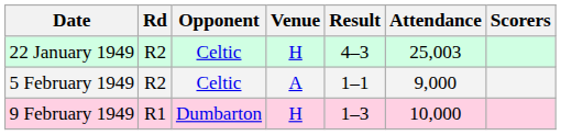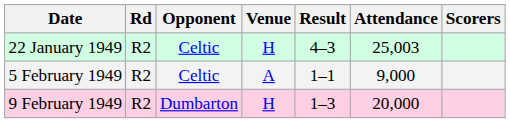 <table class="wikitable sortable" style="font-size:95%; text-align:center">
 <tr>
 <th>Date</th>
 <th>Rd</th>
 <th>Opponent</th>
 <th>Venue</th>
 <th>Result</th>
 <th>Attendance</th>
 <th>Scorers</th>
 </tr>
 <tr bgcolor = "#d0ffe3">
 <td>22 January 1949</td>
 <td>R2</td>
 <td><a href='#'>Celtic</a></td>
 <td><a href='#'>H</a></td>
 <td>4–3</td>
 <td>25,003</td>
 <td></td>
 </tr>
 <tr bgcolor = "#f3f3f3">
 <td>5 February 1949</td>
 <td>R2</td>
 <td><a href='#'>Celtic</a></td>
 <td><a href='#'>A</a></td>
 <td>1–1</td>
 <td>9,000</td>
 <td></td>
 </tr>
 <tr bgcolor = "#ffd0e3">
 <td>9 February 1949</td>
-<td>R1</td>
+<td>R2</td>
 <td><a href='#'>Dumbarton</a></td>
 <td><a href='#'>H</a></td>
 <td>1–3</td>
-<td>10,000</td>
+<td>20,000</td>
 <td></td>
 </tr>
 </table>
